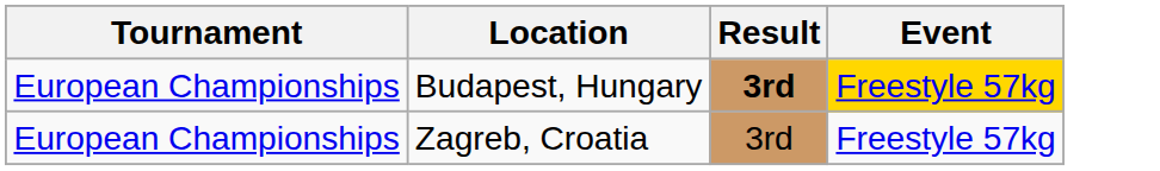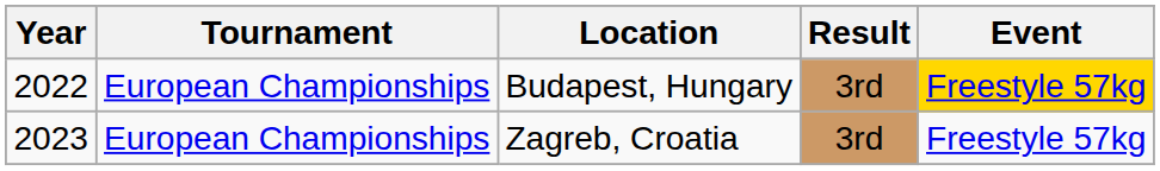 <table class="wikitable" style="font-size:95%;">
 <tr>
+<th>Year</th>
 <th>Tournament</th>
 <th>Location</th>
 <th>Result</th>
 <th>Event</th>
 </tr>
 <tr>
+<td>2022</td>
 <td><a href='#'>European Championships</a></td>
 <td>Budapest, Hungary</td>
-<td align="center" bgcolor="cc9966"><strong>3rd</strong></td>
+<td align="center" bgcolor="cc9966">3rd</td>
 <td style="background: gold;"><a href='#'>Freestyle 57kg</a></td>
 </tr>
 <tr>
+<td>2023</td>
 <td><a href='#'>European Championships</a></td>
 <td>Zagreb, Croatia</td>
 <td align="center" bgcolor="cc9966">3rd</td>
 <td><a href='#'>Freestyle 57kg</a></td>
 </tr>
 </table>
